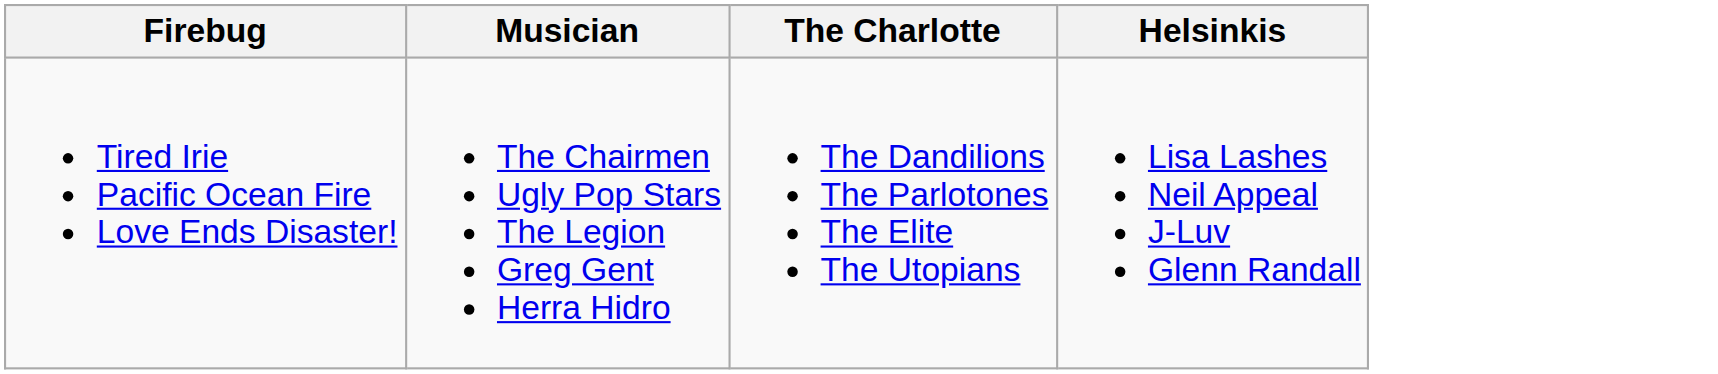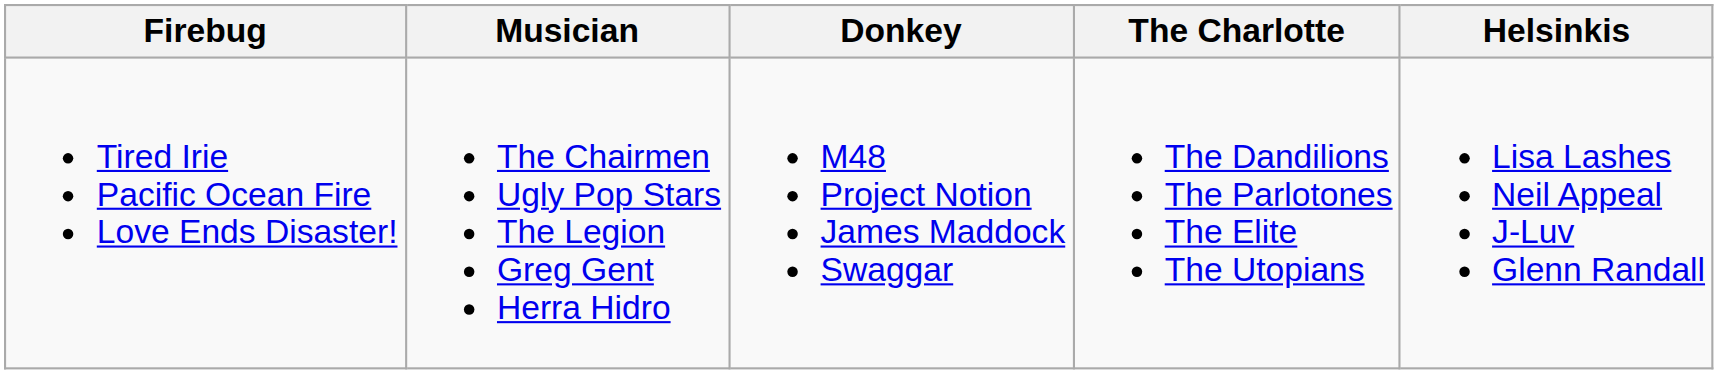 <table class="wikitable">
 <tr>
 <th>Firebug</th>
 <th>Musician</th>
+<th>Donkey</th>
 <th>The Charlotte</th>
 <th>Helsinkis</th>
 </tr>
 <tr>
 <td valign=top><br><ul><li><a href='#'>Tired Irie</a></li><li><a href='#'>Pacific Ocean Fire</a></li><li><a href='#'>Love Ends Disaster!</a></li></ul></td>
 <td valign=top><br><ul><li><a href='#'>The Chairmen</a></li><li><a href='#'>Ugly Pop Stars</a></li><li><a href='#'>The Legion</a></li><li><a href='#'>Greg Gent</a></li><li><a href='#'>Herra Hidro</a></li></ul></td>
+<td valign=top><br><ul><li><a href='#'>M48</a></li><li><a href='#'>Project Notion</a></li><li><a href='#'>James Maddock</a></li><li><a href='#'>Swaggar</a></li></ul></td>
 <td valign=top><br><ul><li><a href='#'>The Dandilions</a></li><li><a href='#'>The Parlotones</a></li><li><a href='#'>The Elite</a></li><li><a href='#'>The Utopians</a></li></ul></td>
 <td valign=top><br><ul><li><a href='#'>Lisa Lashes</a></li><li><a href='#'>Neil Appeal</a></li><li><a href='#'>J-Luv</a></li><li><a href='#'>Glenn Randall</a></li></ul></td>
 </tr>
 </table>
